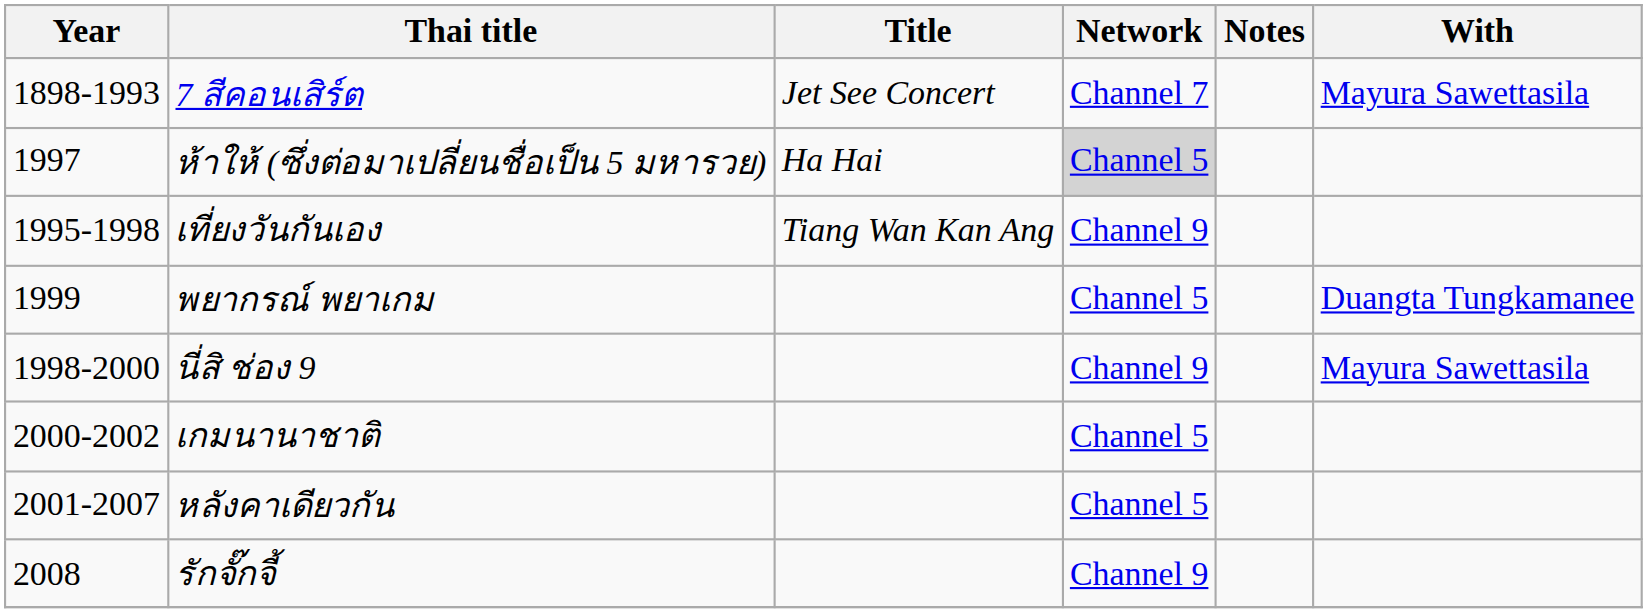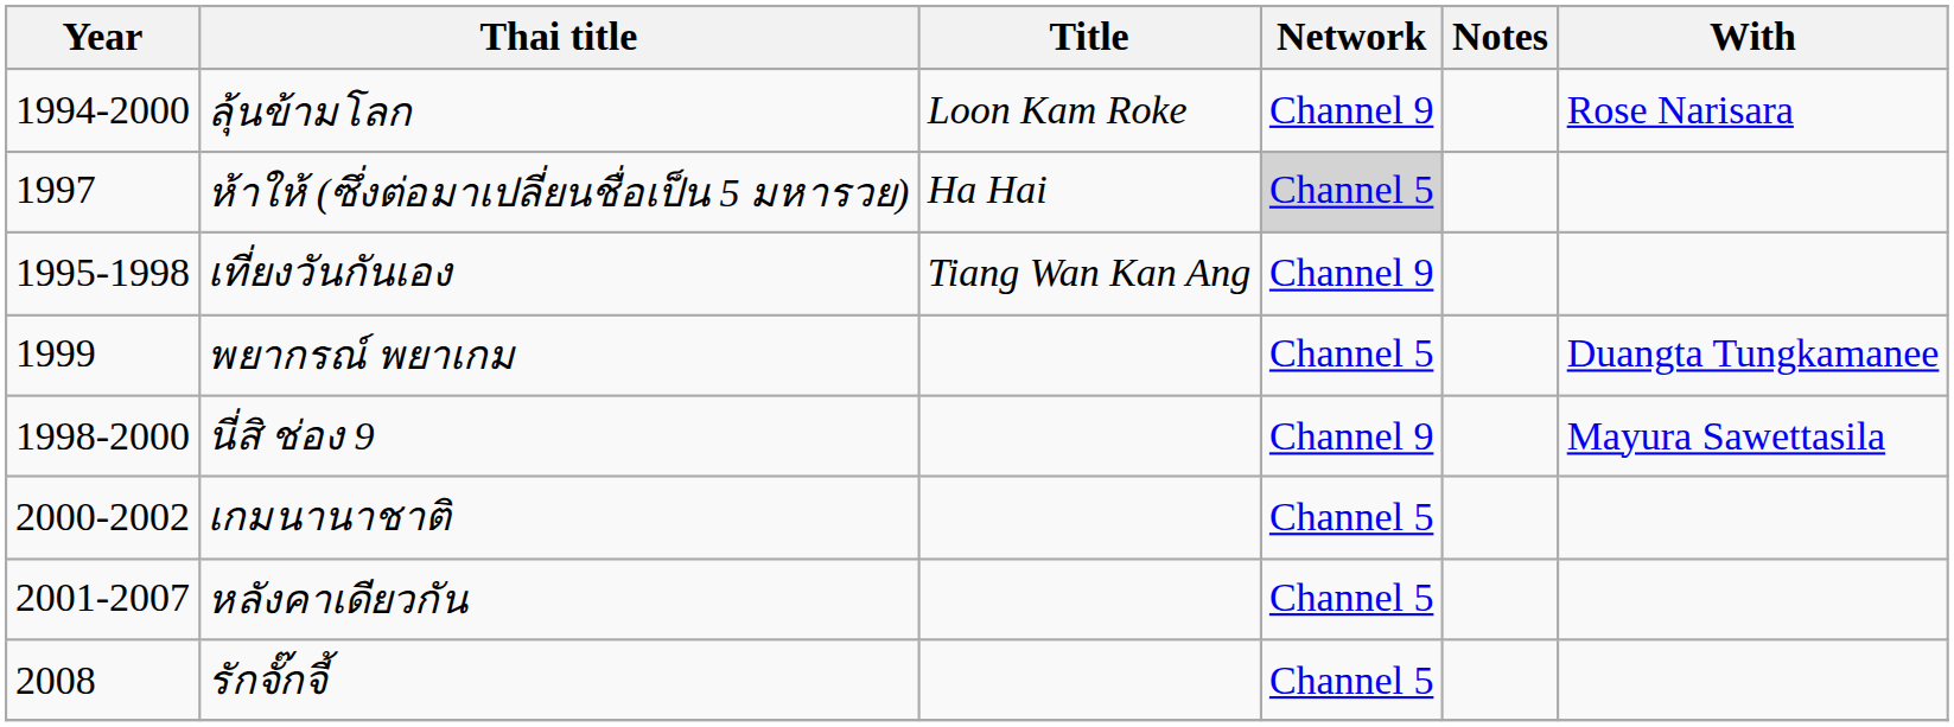 <table class="wikitable" style="font-size: 100%;">
 <tr>
 <th>Year</th>
 <th>Thai title</th>
 <th>Title</th>
 <th>Network</th>
 <th>Notes</th>
 <th>With</th>
 </tr>
 <tr>
-<td rowspan="1">1898-1993</td>
-<td><em><a href='#'>7 สีคอนเสิร์ต</a></em></td>
-<td><em>Jet See Concert</em></td>
-<td><a href='#'>Channel 7</a></td>
+<td rowspan="1">1994-2000</td>
+<td><em>ลุ้นข้ามโลก</em></td>
+<td><em>Loon Kam Roke</em></td>
+<td><a href='#'>Channel 9</a></td>
 <td></td>
-<td><a href='#'>Mayura Sawettasila</a></td>
+<td><a href='#'>Rose Narisara</a></td>
 </tr>
 <tr>
 <td rowspan="1">1997</td>
 <td><em>ห้าให้ (ซึ่งต่อมาเปลี่ยนชื่อเป็น 5 มหารวย)</em></td>
 <td><em>Ha Hai</em></td>
 <td style="background: lightgrey;"><a href='#'>Channel 5</a></td>
 <td></td>
 <td></td>
 </tr>
 <tr>
 <td rowspan="1">1995-1998</td>
 <td><em>เที่ยงวันกันเอง</em></td>
 <td><em>Tiang Wan Kan Ang</em></td>
 <td><a href='#'>Channel 9</a></td>
 <td></td>
 <td></td>
 </tr>
 <tr>
 <td rowspan="1">1999</td>
 <td><em>พยากรณ์ พยาเกม</em></td>
 <td><em> </em></td>
 <td><a href='#'>Channel 5</a></td>
 <td></td>
 <td><a href='#'>Duangta Tungkamanee</a></td>
 </tr>
 <tr>
 <td rowspan="1">1998-2000</td>
 <td><em>นี่สิ ช่อง 9</em></td>
 <td><em> </em></td>
 <td><a href='#'>Channel 9</a></td>
 <td></td>
 <td><a href='#'>Mayura Sawettasila</a></td>
 </tr>
 <tr>
 <td rowspan="1">2000-2002</td>
 <td><em>เกมนานาชาติ</em></td>
 <td><em> </em></td>
 <td><a href='#'>Channel 5</a></td>
 <td></td>
 <td></td>
 </tr>
 <tr>
 <td rowspan="1">2001-2007</td>
 <td><em>หลังคาเดียวกัน</em></td>
 <td><em> </em></td>
 <td><a href='#'>Channel 5</a></td>
 <td></td>
 <td></td>
 </tr>
 <tr>
 <td rowspan="1">2008</td>
 <td><em>รักจั๊กจี้</em></td>
 <td><em> </em></td>
-<td><a href='#'>Channel 9</a></td>
+<td><a href='#'>Channel 5</a></td>
 <td></td>
 <td></td>
 </tr>
 <tr>
 </tr>
 </table>
